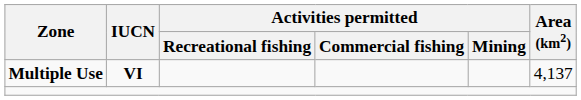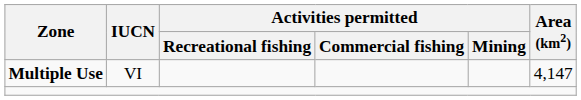 <table class="wikitable" style="text-align:center; margin-left:auto; margin-right:auto; border:none;">
 <tr>
 <th rowspan=2>Zone</th>
 <th rowspan=2>IUCN</th>
 <th colspan=3>Activities permitted</th>
 <th rowspan=2>Area<br><small>(km<sup>2</sup>)</small></th>
 </tr>
 <tr>
 <th>Recreational fishing</th>
 <th>Commercial fishing</th>
 <th>Mining</th>
 </tr>
 <tr>
 <td style="text-align:left"><strong>Multiple Use</strong></td>
-<td><strong>VI</strong></td>
+<td>VI</td>
 <td></td>
 <td></td>
 <td></td>
-<td style="text-align:right">4,137</td>
+<td style="text-align:right">4,147</td>
 </tr>
 <tr>
 <td style="text-align:right" colspan=99></td>
 </tr>
 </table>
